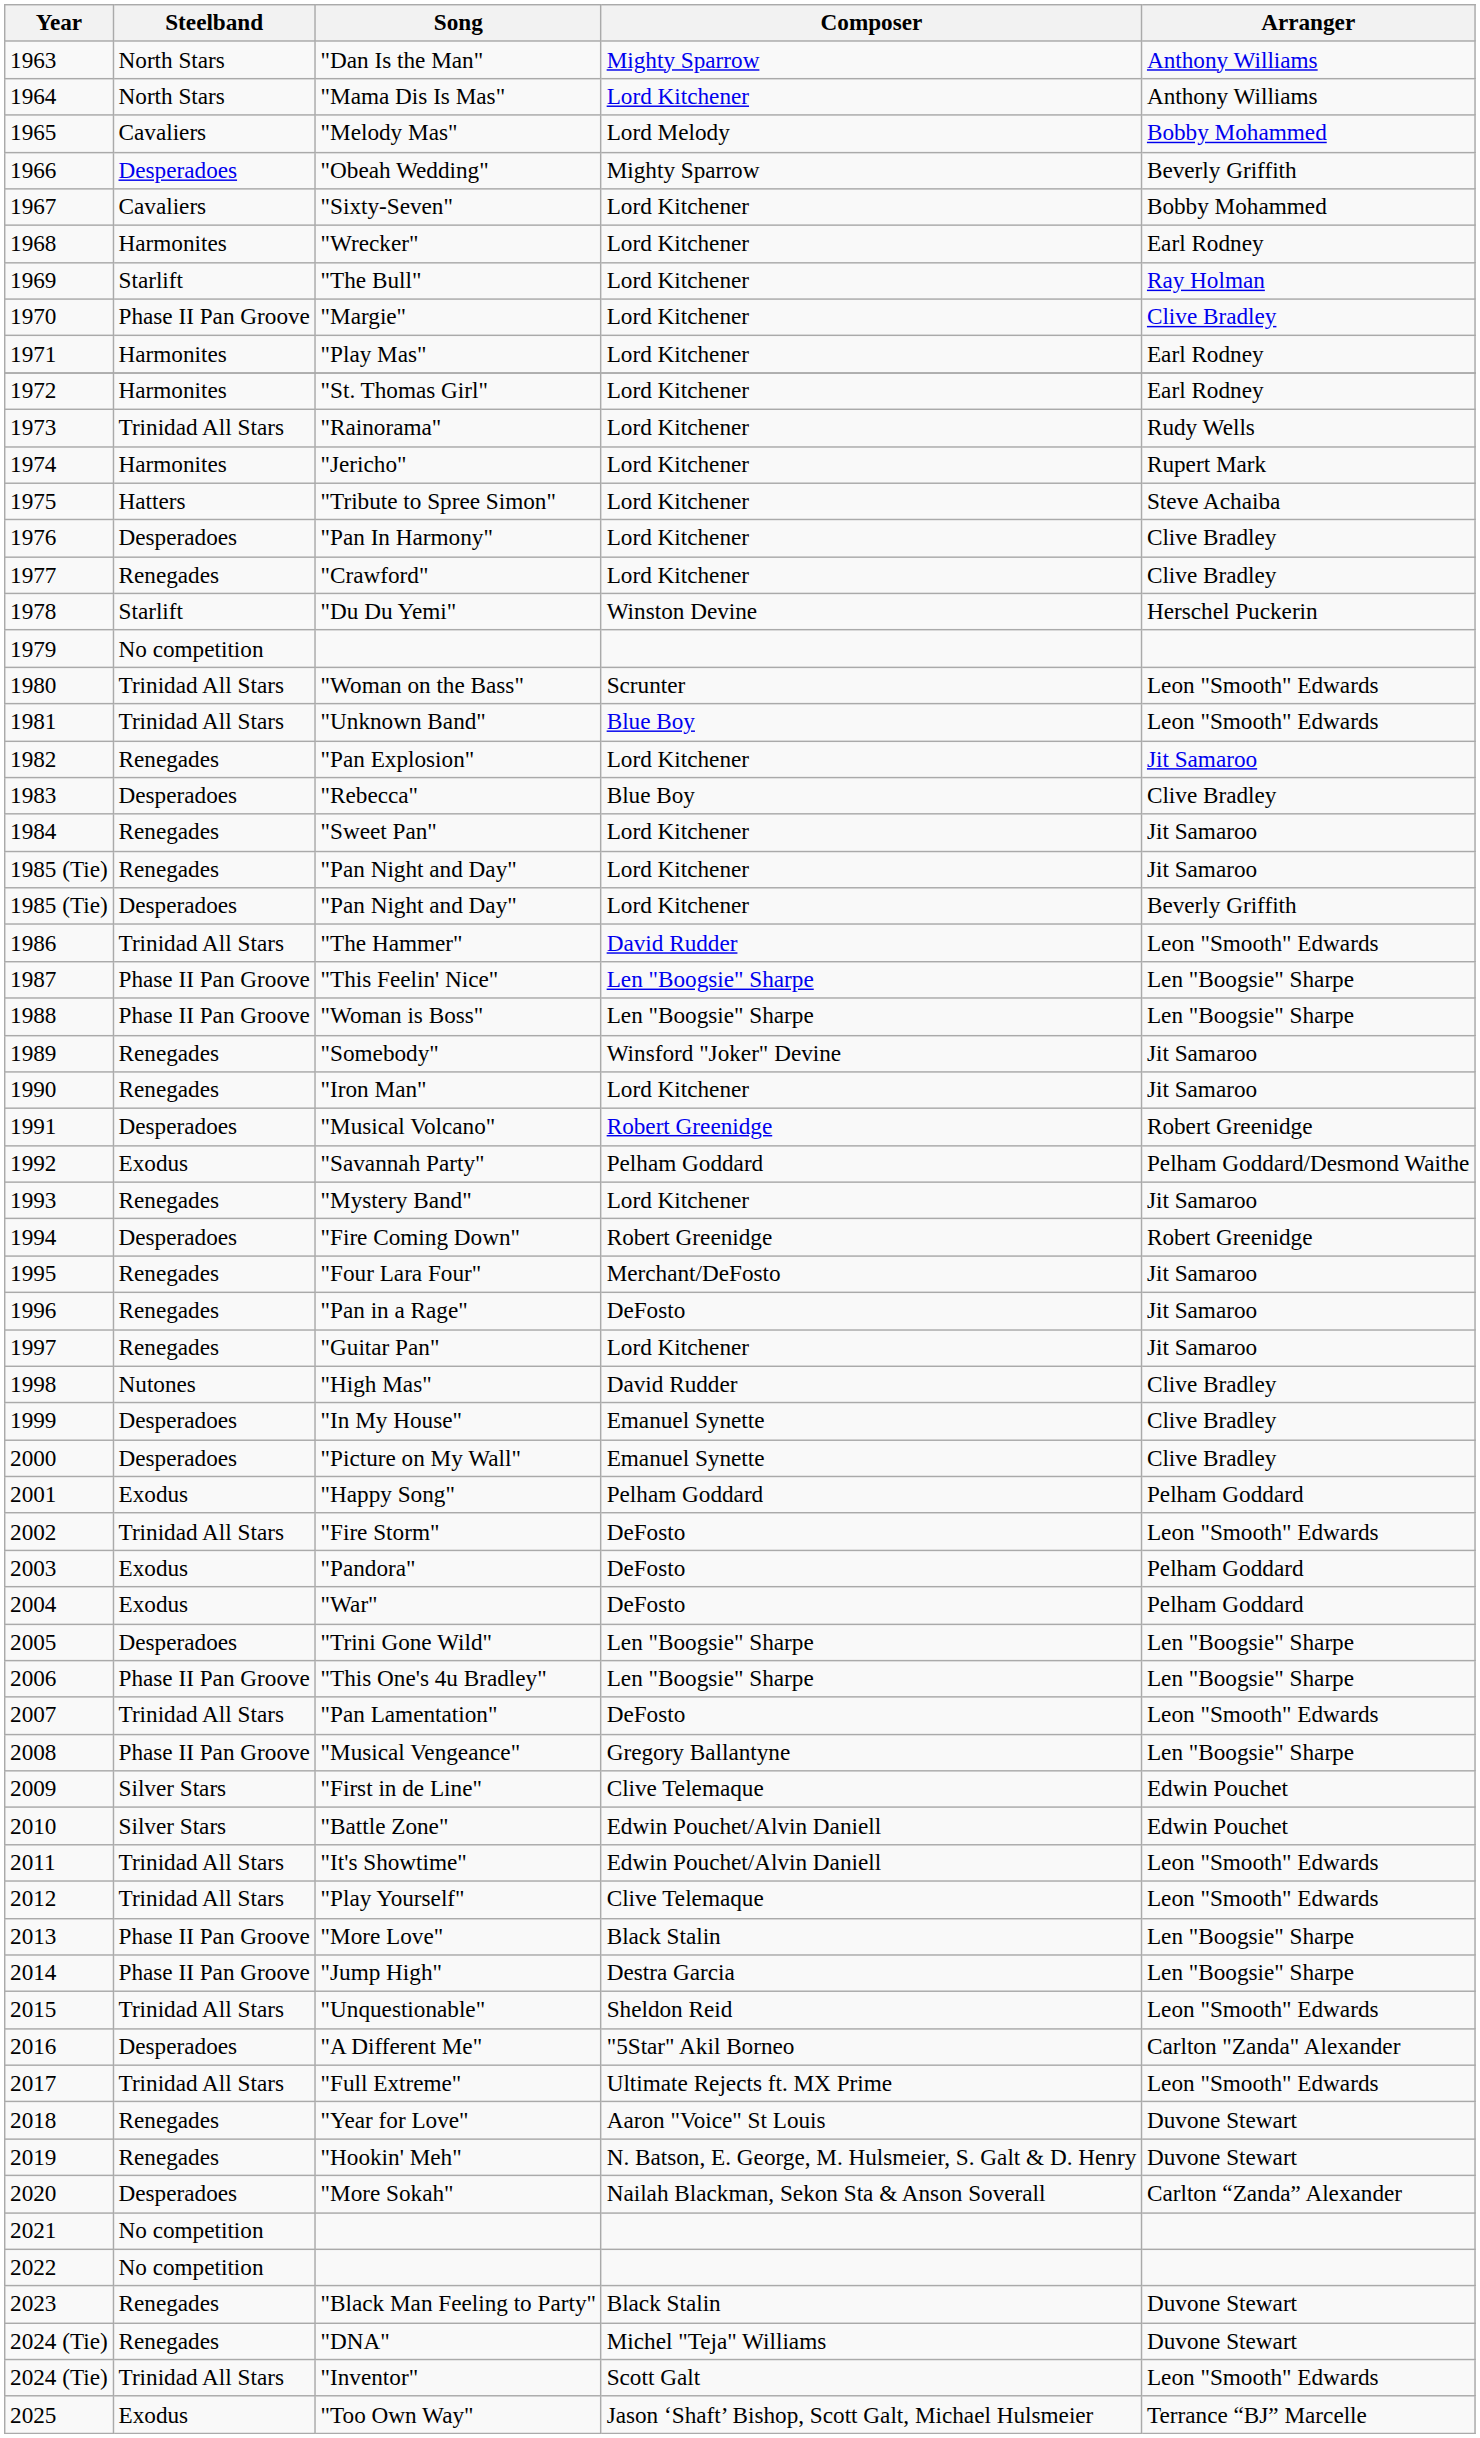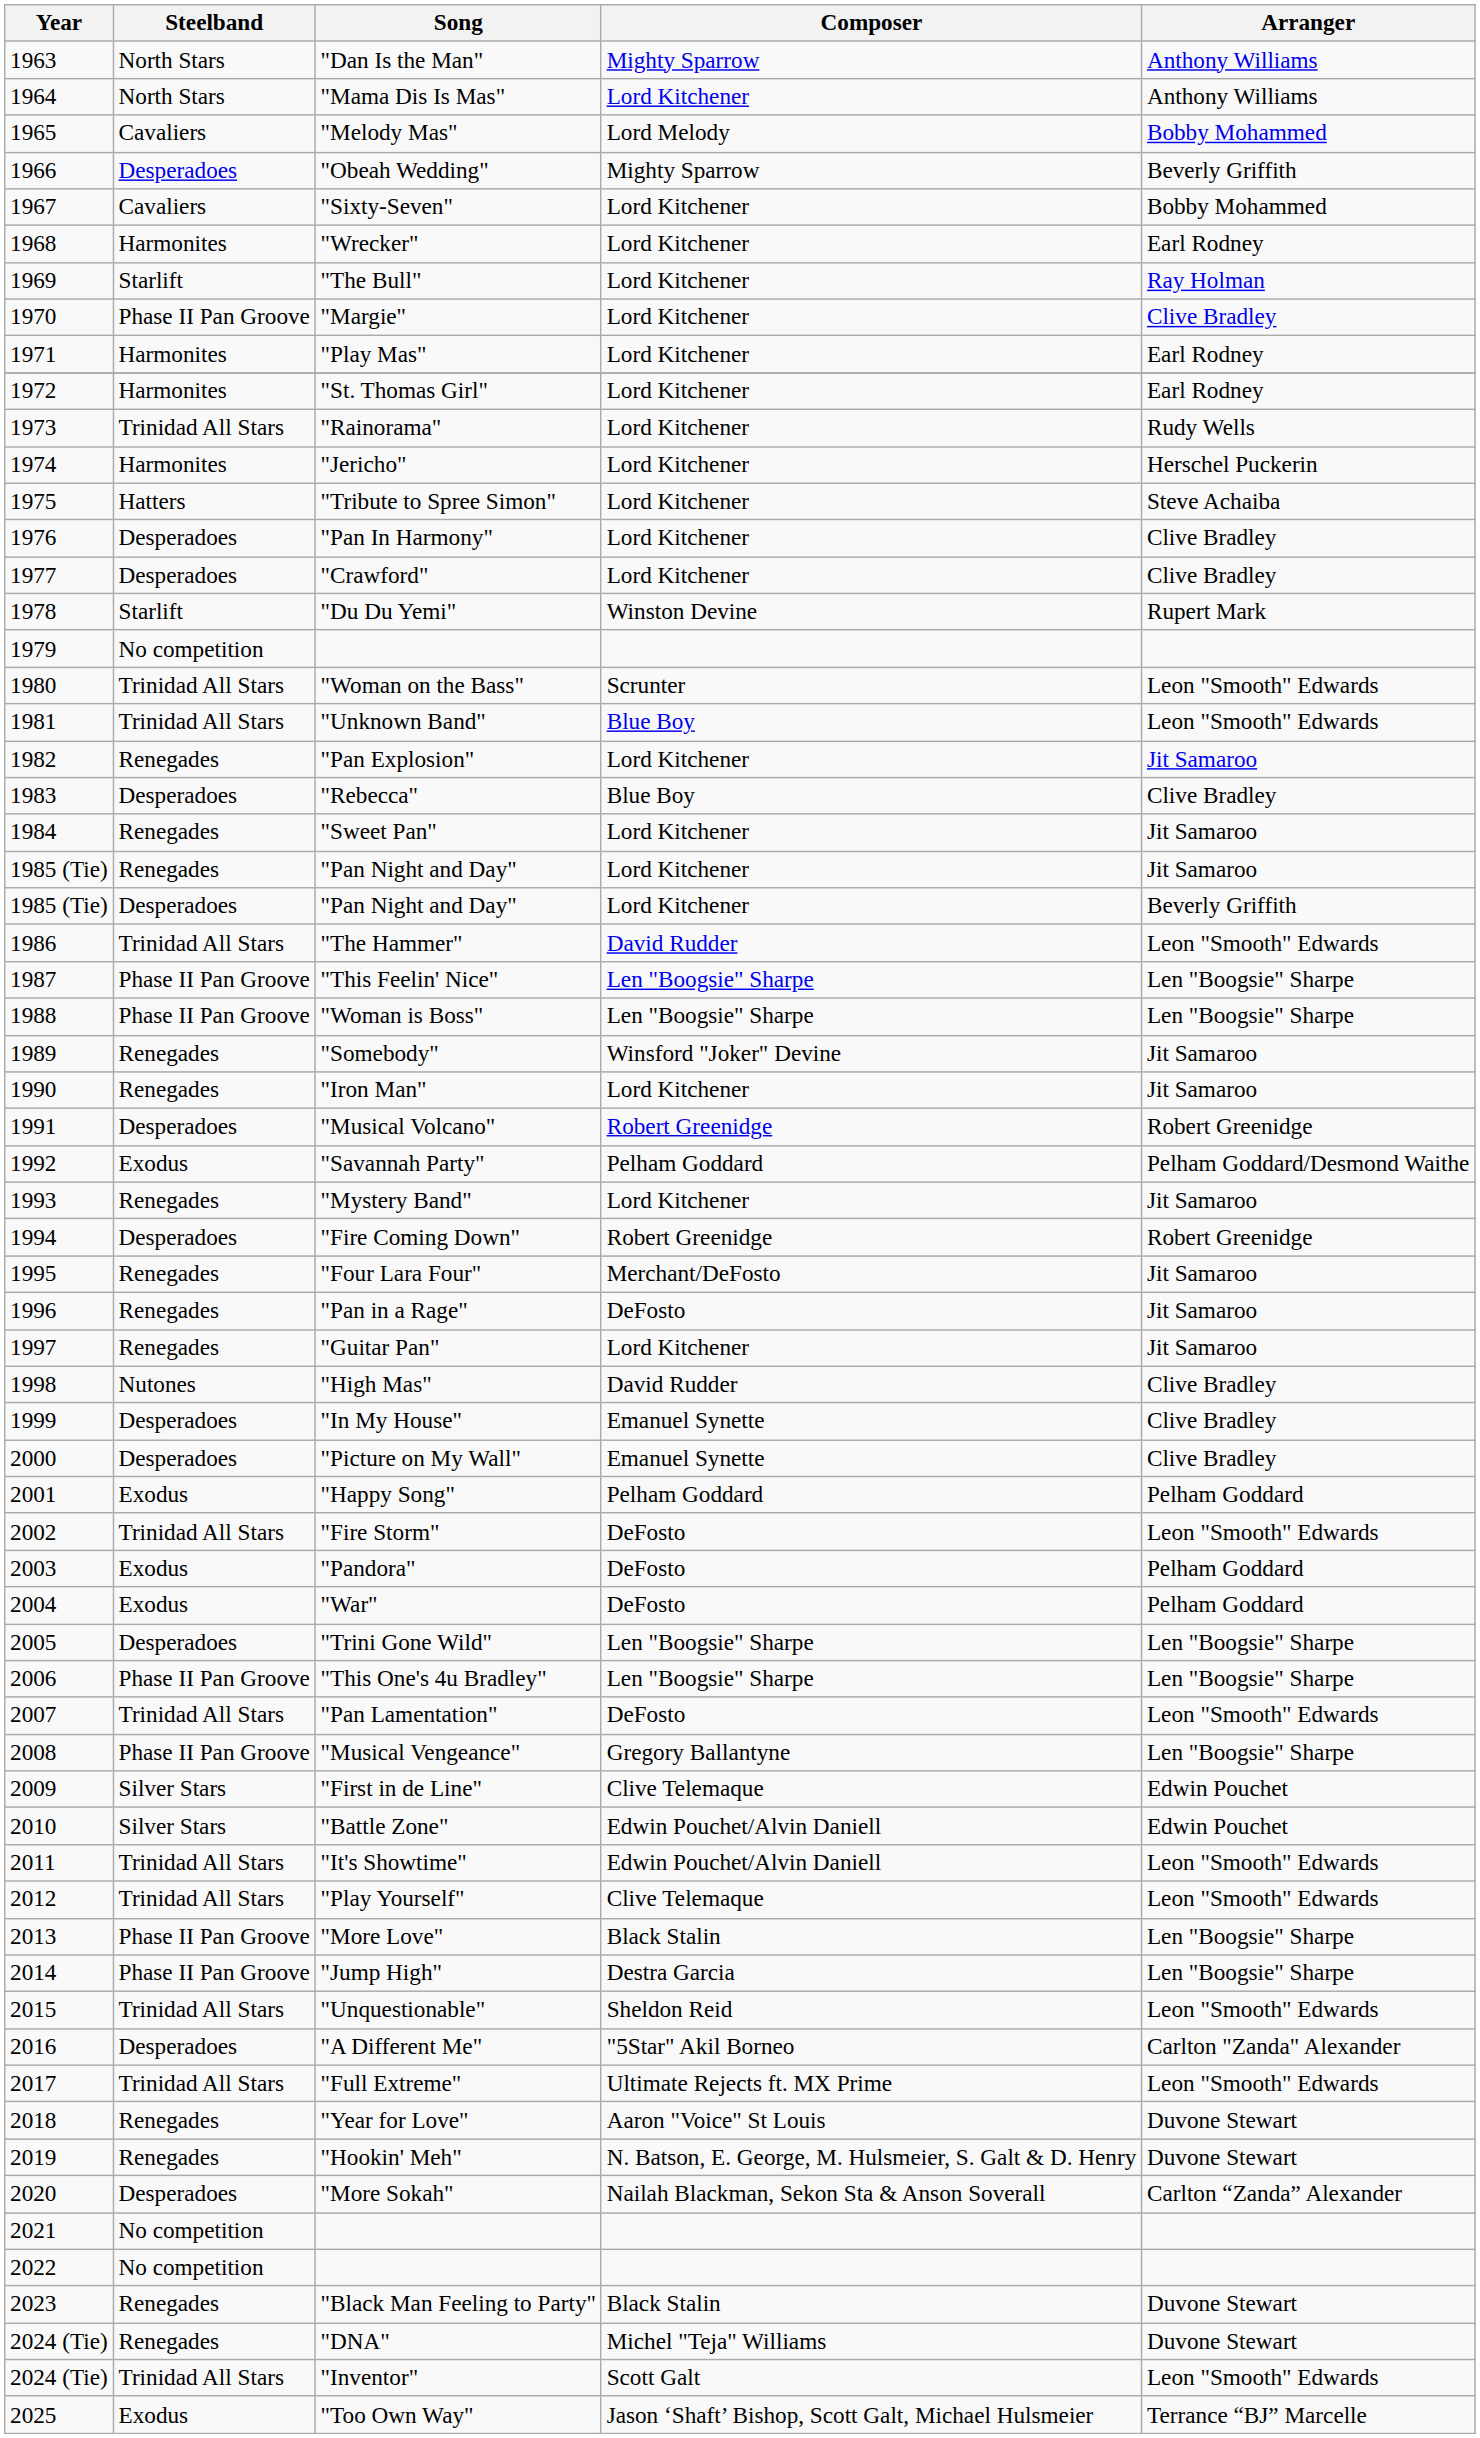 <table class="wikitable">
 <tr class="hintergrundfarbe5">
 <th>Year</th>
 <th>Steelband</th>
 <th>Song</th>
 <th>Composer</th>
 <th>Arranger</th>
 </tr>
 <tr>
 <td>1963</td>
 <td>North Stars</td>
 <td>"Dan Is the Man"</td>
 <td><a href='#'>Mighty Sparrow</a></td>
 <td><a href='#'>Anthony Williams</a></td>
 </tr>
 <tr>
 <td>1964</td>
 <td>North Stars</td>
 <td>"Mama Dis Is Mas"</td>
 <td><a href='#'>Lord Kitchener</a></td>
 <td>Anthony Williams</td>
 </tr>
 <tr>
 <td>1965</td>
 <td>Cavaliers</td>
 <td>"Melody Mas"</td>
 <td>Lord Melody</td>
 <td><a href='#'>Bobby Mohammed</a></td>
 </tr>
 <tr>
 <td>1966</td>
 <td><a href='#'>Desperadoes</a></td>
 <td>"Obeah Wedding"</td>
 <td>Mighty Sparrow</td>
 <td>Beverly Griffith</td>
 </tr>
 <tr>
 <td>1967</td>
 <td>Cavaliers</td>
 <td>"Sixty-Seven"</td>
 <td>Lord Kitchener</td>
 <td>Bobby Mohammed</td>
 </tr>
 <tr>
 <td>1968</td>
 <td>Harmonites</td>
 <td>"Wrecker"</td>
 <td>Lord Kitchener</td>
 <td>Earl Rodney</td>
 </tr>
 <tr>
 <td>1969</td>
 <td>Starlift</td>
 <td>"The Bull"</td>
 <td>Lord Kitchener</td>
 <td><a href='#'>Ray Holman</a></td>
 </tr>
 <tr>
 <td>1970</td>
 <td>Phase II Pan Groove</td>
 <td>"Margie"</td>
 <td>Lord Kitchener</td>
 <td><a href='#'>Clive Bradley</a></td>
 </tr>
 <tr>
 <td>1971</td>
 <td>Harmonites</td>
 <td>"Play Mas"</td>
 <td>Lord Kitchener</td>
 <td>Earl Rodney</td>
 </tr>
 <tr>
 </tr>
 <tr 1971 || Starlift   || "Queen of The Bands" || Sparrow  ||  Ray Holman>
 </tr>
 <tr>
 <td>1972</td>
 <td>Harmonites</td>
 <td>"St. Thomas Girl"</td>
 <td>Lord Kitchener</td>
 <td>Earl Rodney</td>
 </tr>
 <tr>
 <td>1973</td>
 <td>Trinidad All Stars</td>
 <td>"Rainorama"</td>
 <td>Lord Kitchener</td>
 <td>Rudy Wells</td>
 </tr>
 <tr>
 <td>1974</td>
 <td>Harmonites</td>
 <td>"Jericho"</td>
 <td>Lord Kitchener</td>
-<td>Rupert Mark</td>
+<td>Herschel Puckerin</td>
 </tr>
 <tr>
 <td>1975</td>
 <td>Hatters</td>
 <td>"Tribute to Spree Simon"</td>
 <td>Lord Kitchener</td>
 <td>Steve Achaiba</td>
 </tr>
 <tr>
 <td>1976</td>
 <td>Desperadoes</td>
 <td>"Pan In Harmony"</td>
 <td>Lord Kitchener</td>
 <td>Clive Bradley</td>
 </tr>
 <tr>
 <td>1977</td>
-<td>Renegades</td>
+<td>Desperadoes</td>
 <td>"Crawford"</td>
 <td>Lord Kitchener</td>
 <td>Clive Bradley</td>
 </tr>
 <tr>
 <td>1978</td>
 <td>Starlift</td>
 <td>"Du Du Yemi"</td>
 <td>Winston Devine</td>
-<td>Herschel Puckerin</td>
+<td>Rupert Mark</td>
 </tr>
 <tr>
 <td>1979</td>
 <td>No competition</td>
 <td></td>
 <td></td>
 <td></td>
 </tr>
 <tr>
 <td>1980</td>
 <td>Trinidad All Stars</td>
 <td>"Woman on the Bass"</td>
 <td>Scrunter</td>
 <td>Leon "Smooth" Edwards</td>
 </tr>
 <tr>
 <td>1981</td>
 <td>Trinidad All Stars</td>
 <td>"Unknown Band"</td>
 <td><a href='#'>Blue Boy</a></td>
 <td>Leon "Smooth" Edwards</td>
 </tr>
 <tr>
 <td>1982</td>
 <td>Renegades</td>
 <td>"Pan Explosion"</td>
 <td>Lord Kitchener</td>
 <td><a href='#'>Jit Samaroo</a></td>
 </tr>
 <tr>
 <td>1983</td>
 <td>Desperadoes</td>
 <td>"Rebecca"</td>
 <td>Blue Boy</td>
 <td>Clive Bradley</td>
 </tr>
 <tr>
 <td>1984</td>
 <td>Renegades</td>
 <td>"Sweet Pan"</td>
 <td>Lord Kitchener</td>
 <td>Jit Samaroo</td>
 </tr>
 <tr>
 <td>1985 (Tie)</td>
 <td>Renegades</td>
 <td>"Pan Night and Day"</td>
 <td>Lord Kitchener</td>
 <td>Jit Samaroo</td>
 </tr>
 <tr>
 <td>1985 (Tie)</td>
 <td>Desperadoes</td>
 <td>"Pan Night and Day"</td>
 <td>Lord Kitchener</td>
 <td>Beverly Griffith</td>
 </tr>
 <tr>
 <td>1986</td>
 <td>Trinidad All Stars</td>
 <td>"The Hammer"</td>
 <td><a href='#'>David Rudder</a></td>
 <td>Leon "Smooth" Edwards</td>
 </tr>
 <tr>
 <td>1987</td>
 <td>Phase II Pan Groove</td>
 <td>"This Feelin' Nice"</td>
 <td><a href='#'>Len "Boogsie" Sharpe</a></td>
 <td>Len "Boogsie" Sharpe</td>
 </tr>
 <tr>
 <td>1988</td>
 <td>Phase II Pan Groove</td>
 <td>"Woman is Boss"</td>
 <td>Len "Boogsie" Sharpe</td>
 <td>Len "Boogsie" Sharpe</td>
 </tr>
 <tr>
 <td>1989</td>
 <td>Renegades</td>
 <td>"Somebody"</td>
 <td>Winsford "Joker" Devine</td>
 <td>Jit Samaroo</td>
 </tr>
 <tr>
 <td>1990</td>
 <td>Renegades</td>
 <td>"Iron Man"</td>
 <td>Lord Kitchener</td>
 <td>Jit Samaroo</td>
 </tr>
 <tr>
 <td>1991</td>
 <td>Desperadoes</td>
 <td>"Musical Volcano"</td>
 <td><a href='#'>Robert Greenidge</a></td>
 <td>Robert Greenidge</td>
 </tr>
 <tr>
 <td>1992</td>
 <td>Exodus</td>
 <td>"Savannah Party"</td>
 <td>Pelham Goddard</td>
 <td>Pelham Goddard/Desmond Waithe</td>
 </tr>
 <tr>
 <td>1993</td>
 <td>Renegades</td>
 <td>"Mystery Band"</td>
 <td>Lord Kitchener</td>
 <td>Jit Samaroo</td>
 </tr>
 <tr>
 <td>1994</td>
 <td>Desperadoes</td>
 <td>"Fire Coming Down"</td>
 <td>Robert Greenidge</td>
 <td>Robert Greenidge</td>
 </tr>
 <tr>
 <td>1995</td>
 <td>Renegades</td>
 <td>"Four Lara Four"</td>
 <td>Merchant/DeFosto</td>
 <td>Jit Samaroo</td>
 </tr>
 <tr>
 <td>1996</td>
 <td>Renegades</td>
 <td>"Pan in a Rage"</td>
 <td>DeFosto</td>
 <td>Jit Samaroo</td>
 </tr>
 <tr>
 <td>1997</td>
 <td>Renegades</td>
 <td>"Guitar Pan"</td>
 <td>Lord Kitchener</td>
 <td>Jit Samaroo</td>
 </tr>
 <tr>
 <td>1998</td>
 <td>Nutones</td>
 <td>"High Mas"</td>
 <td>David Rudder</td>
 <td>Clive Bradley</td>
 </tr>
 <tr>
 <td>1999</td>
 <td>Desperadoes</td>
 <td>"In My House"</td>
 <td>Emanuel Synette</td>
 <td>Clive Bradley</td>
 </tr>
 <tr>
 <td>2000</td>
 <td>Desperadoes</td>
 <td>"Picture on My Wall"</td>
 <td>Emanuel Synette</td>
 <td>Clive Bradley</td>
 </tr>
 <tr>
 <td>2001</td>
 <td>Exodus</td>
 <td>"Happy Song"</td>
 <td>Pelham Goddard</td>
 <td>Pelham Goddard</td>
 </tr>
 <tr>
 <td>2002</td>
 <td>Trinidad All Stars</td>
 <td>"Fire Storm"</td>
 <td>DeFosto</td>
 <td>Leon "Smooth" Edwards</td>
 </tr>
 <tr>
 <td>2003</td>
 <td>Exodus</td>
 <td>"Pandora"</td>
 <td>DeFosto</td>
 <td>Pelham Goddard</td>
 </tr>
 <tr>
 <td>2004</td>
 <td>Exodus</td>
 <td>"War"</td>
 <td>DeFosto</td>
 <td>Pelham Goddard</td>
 </tr>
 <tr>
 <td>2005</td>
 <td>Desperadoes</td>
 <td>"Trini Gone Wild"</td>
 <td>Len "Boogsie" Sharpe</td>
 <td>Len "Boogsie" Sharpe</td>
 </tr>
 <tr>
 <td>2006</td>
 <td>Phase II Pan Groove</td>
 <td>"This One's 4u Bradley"</td>
 <td>Len "Boogsie" Sharpe</td>
 <td>Len "Boogsie" Sharpe</td>
 </tr>
 <tr>
 <td>2007</td>
 <td>Trinidad All Stars</td>
 <td>"Pan Lamentation"</td>
 <td>DeFosto</td>
 <td>Leon "Smooth" Edwards</td>
 </tr>
 <tr>
 <td>2008</td>
 <td>Phase II Pan Groove</td>
 <td>"Musical Vengeance"</td>
 <td>Gregory Ballantyne</td>
 <td>Len "Boogsie" Sharpe</td>
 </tr>
 <tr>
 <td>2009</td>
 <td>Silver Stars</td>
 <td>"First in de Line"</td>
 <td>Clive Telemaque</td>
 <td>Edwin Pouchet</td>
 </tr>
 <tr>
 <td>2010</td>
 <td>Silver Stars</td>
 <td>"Battle Zone"</td>
 <td>Edwin Pouchet/Alvin Daniell</td>
 <td>Edwin Pouchet</td>
 </tr>
 <tr>
 <td>2011</td>
 <td>Trinidad All Stars</td>
 <td>"It's Showtime"</td>
 <td>Edwin Pouchet/Alvin Daniell</td>
 <td>Leon "Smooth" Edwards</td>
 </tr>
 <tr>
 <td>2012</td>
 <td>Trinidad All Stars</td>
 <td>"Play Yourself"</td>
 <td>Clive Telemaque</td>
 <td>Leon "Smooth" Edwards</td>
 </tr>
 <tr>
 <td>2013</td>
 <td>Phase II Pan Groove</td>
 <td>"More Love"</td>
 <td>Black Stalin</td>
 <td>Len "Boogsie" Sharpe</td>
 </tr>
 <tr>
 <td>2014</td>
 <td>Phase II Pan Groove</td>
 <td>"Jump High"</td>
 <td>Destra Garcia</td>
 <td>Len "Boogsie" Sharpe</td>
 </tr>
 <tr>
 <td>2015</td>
 <td>Trinidad All Stars</td>
 <td>"Unquestionable"</td>
 <td>Sheldon Reid</td>
 <td>Leon "Smooth" Edwards</td>
 </tr>
 <tr>
 <td>2016</td>
 <td>Desperadoes</td>
 <td>"A Different Me"</td>
 <td>"5Star" Akil Borneo</td>
 <td>Carlton "Zanda" Alexander</td>
 </tr>
 <tr>
 <td>2017</td>
 <td>Trinidad All Stars</td>
 <td>"Full Extreme"</td>
 <td>Ultimate Rejects ft. MX Prime</td>
 <td>Leon "Smooth" Edwards</td>
 </tr>
 <tr>
 <td>2018</td>
 <td>Renegades</td>
 <td>"Year for Love"</td>
 <td>Aaron "Voice" St Louis</td>
 <td>Duvone Stewart</td>
 </tr>
 <tr>
 <td>2019</td>
 <td>Renegades</td>
 <td>"Hookin' Meh"</td>
 <td>N. Batson, E. George, M. Hulsmeier, S. Galt & D. Henry</td>
 <td>Duvone Stewart</td>
 </tr>
 <tr>
 <td>2020</td>
 <td>Desperadoes</td>
 <td>"More Sokah"</td>
 <td>Nailah Blackman, Sekon Sta & Anson Soverall</td>
 <td>Carlton “Zanda” Alexander</td>
 </tr>
 <tr>
 <td>2021</td>
 <td>No competition</td>
 <td></td>
 <td></td>
 <td></td>
 </tr>
 <tr>
 <td>2022</td>
 <td>No competition</td>
 <td></td>
 <td></td>
 <td></td>
 </tr>
 <tr>
 <td>2023</td>
 <td>Renegades</td>
 <td>"Black Man Feeling to Party"</td>
 <td>Black Stalin</td>
 <td>Duvone Stewart</td>
 </tr>
 <tr>
 <td>2024 (Tie)</td>
 <td>Renegades</td>
 <td>"DNA"</td>
 <td>Michel "Teja" Williams</td>
 <td>Duvone Stewart</td>
 </tr>
 <tr>
 <td>2024 (Tie)</td>
 <td>Trinidad All Stars</td>
 <td>"Inventor"</td>
 <td>Scott Galt</td>
 <td>Leon "Smooth" Edwards</td>
 </tr>
 <tr>
 <td>2025</td>
 <td>Exodus</td>
 <td>"Too Own Way"</td>
 <td>Jason ‘Shaft’ Bishop, Scott Galt, Michael Hulsmeier</td>
 <td>Terrance “BJ” Marcelle</td>
 </tr>
 </table>
